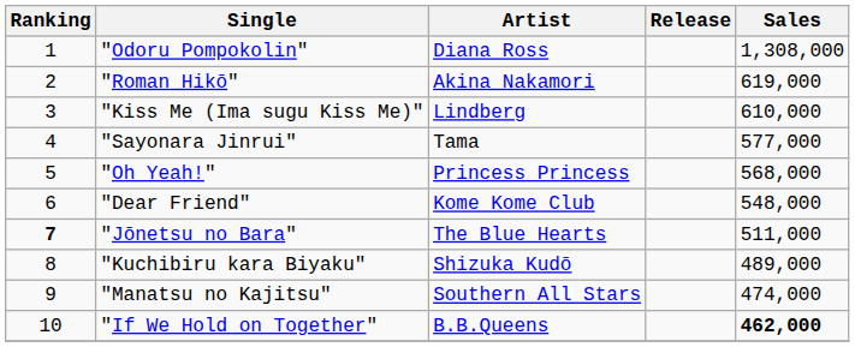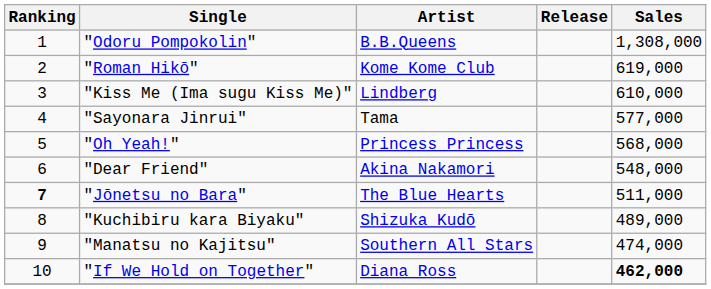 <table class="wikitable sortable" style="font-size:97%;">
 <tr>
 <th>Ranking</th>
 <th>Single</th>
 <th>Artist</th>
 <th>Release</th>
 <th>Sales</th>
 </tr>
 <tr>
 <td align="center">1</td>
 <td>"<a href='#'>Odoru Pompokolin</a>"</td>
-<td><a href='#'>Diana Ross</a></td>
+<td><a href='#'>B.B.Queens</a></td>
 <td></td>
 <td>1,308,000</td>
 </tr>
 <tr>
 <td align="center">2</td>
 <td>"<a href='#'>Roman Hikō</a>"</td>
-<td><a href='#'>Akina Nakamori</a></td>
+<td><a href='#'>Kome Kome Club</a></td>
 <td></td>
 <td>619,000</td>
 </tr>
 <tr>
 <td align="center">3</td>
 <td>"Kiss Me (Ima sugu Kiss Me)"</td>
 <td><a href='#'>Lindberg</a></td>
 <td></td>
 <td>610,000</td>
 </tr>
 <tr>
 <td align="center">4</td>
 <td>"Sayonara Jinrui"</td>
 <td>Tama</td>
 <td></td>
 <td>577,000</td>
 </tr>
 <tr>
 <td align="center">5</td>
 <td>"<a href='#'>Oh Yeah!</a>"</td>
 <td><a href='#'>Princess Princess</a></td>
 <td></td>
 <td>568,000</td>
 </tr>
 <tr>
 <td align="center">6</td>
 <td>"Dear Friend"</td>
-<td><a href='#'>Kome Kome Club</a></td>
+<td><a href='#'>Akina Nakamori</a></td>
 <td></td>
 <td>548,000</td>
 </tr>
 <tr>
 <td align="center"><strong>7</strong></td>
 <td>"<a href='#'>Jōnetsu no Bara</a>"</td>
 <td><a href='#'>The Blue Hearts</a></td>
 <td></td>
 <td>511,000</td>
 </tr>
 <tr>
 <td align="center">8</td>
 <td>"Kuchibiru kara Biyaku"</td>
 <td><a href='#'>Shizuka Kudō</a></td>
 <td></td>
 <td>489,000</td>
 </tr>
 <tr>
 <td align="center">9</td>
 <td>"Manatsu no Kajitsu"</td>
 <td><a href='#'>Southern All Stars</a></td>
 <td></td>
 <td>474,000</td>
 </tr>
 <tr>
 <td align="center">10</td>
 <td>"<a href='#'>If We Hold on Together</a>"</td>
-<td><a href='#'>B.B.Queens</a></td>
+<td><a href='#'>Diana Ross</a></td>
 <td></td>
 <td><strong>462,000</strong></td>
 </tr>
 <tr>
 </tr>
 </table>
